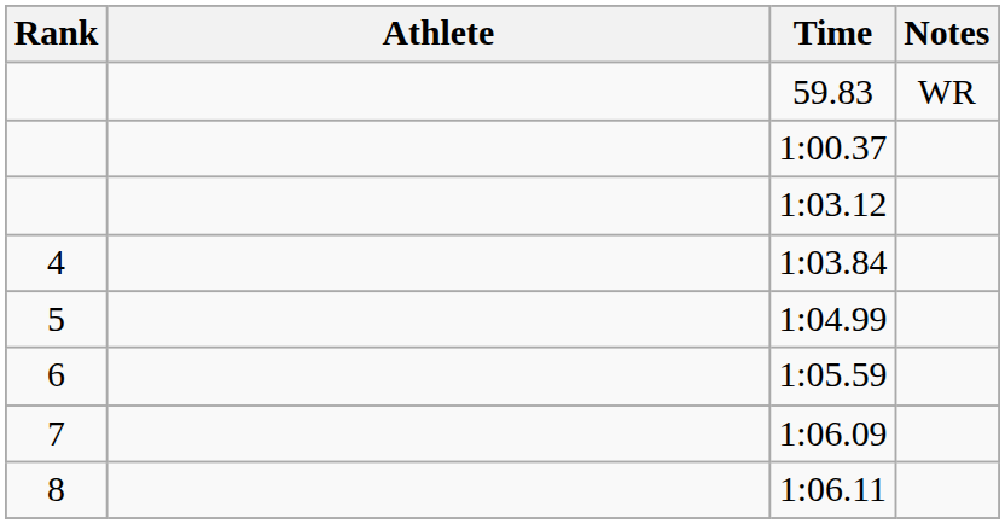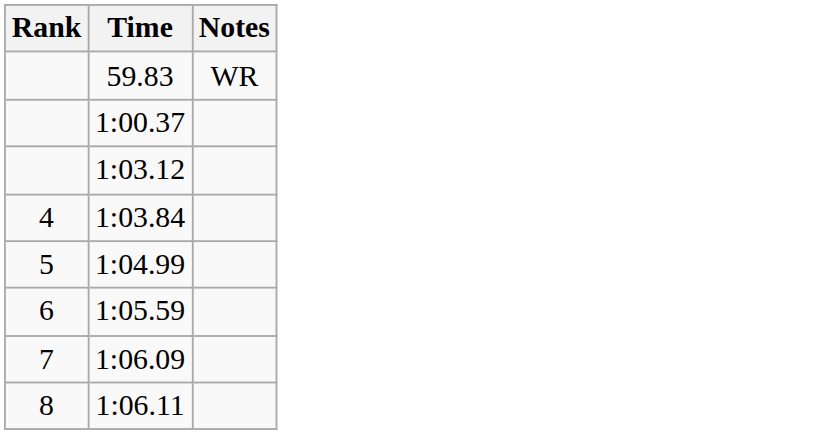 <table class="wikitable" style="text-align:center">
 <tr>
 <th>Rank</th>
-<th Style="width:18em">Athlete</th>
 <th>Time</th>
 <th>Notes</th>
 </tr>
 <tr>
 <td></td>
-<td style="text-align:left"></td>
 <td>59.83</td>
 <td>WR</td>
 </tr>
 <tr>
 <td></td>
-<td style="text-align:left"></td>
 <td>1:00.37</td>
 <td></td>
 </tr>
 <tr>
 <td></td>
-<td style="text-align:left"></td>
 <td>1:03.12</td>
 <td></td>
 </tr>
 <tr>
 <td>4</td>
-<td style="text-align:left"></td>
 <td>1:03.84</td>
 <td></td>
 </tr>
 <tr>
 <td>5</td>
-<td style="text-align:left"></td>
 <td>1:04.99</td>
 <td></td>
 </tr>
 <tr>
 <td>6</td>
-<td style="text-align:left"></td>
 <td>1:05.59</td>
 <td></td>
 </tr>
 <tr>
 <td>7</td>
-<td style="text-align:left"></td>
 <td>1:06.09</td>
 <td></td>
 </tr>
 <tr>
 <td>8</td>
-<td style="text-align:left"></td>
 <td>1:06.11</td>
 <td></td>
 </tr>
 </table>
